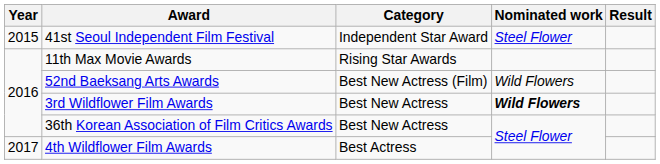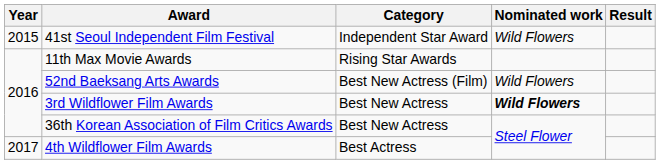 <table class="wikitable sortable">
 <tr>
 <th>Year</th>
 <th>Award</th>
 <th>Category</th>
 <th>Nominated work</th>
 <th>Result</th>
 </tr>
 <tr>
 <td>2015</td>
 <td>41st <a href='#'>Seoul Independent Film Festival</a></td>
 <td>Independent Star Award</td>
-<td><em><a href='#'>Steel Flower</a></em></td>
+<td><em>Wild Flowers</em></td>
 <td></td>
 </tr>
 <tr>
 <td rowspan=4>2016</td>
 <td>11th Max Movie Awards</td>
 <td>Rising Star Awards</td>
 <td></td>
 <td></td>
 </tr>
 <tr>
 <td><a href='#'>52nd Baeksang Arts Awards</a></td>
 <td>Best New Actress (Film)</td>
 <td><em>Wild Flowers</em></td>
 <td></td>
 </tr>
 <tr>
 <td><a href='#'>3rd Wildflower Film Awards</a></td>
 <td>Best New Actress</td>
 <td><strong><em>Wild Flowers</em></strong></td>
 <td></td>
 </tr>
 <tr>
 <td>36th <a href='#'>Korean Association of Film Critics Awards</a></td>
 <td>Best New Actress</td>
 <td rowspan=2><em><a href='#'>Steel Flower</a></em></td>
 <td></td>
 </tr>
 <tr>
 <td>2017</td>
 <td><a href='#'>4th Wildflower Film Awards</a></td>
 <td>Best Actress</td>
 <td></td>
 </tr>
 </table>
